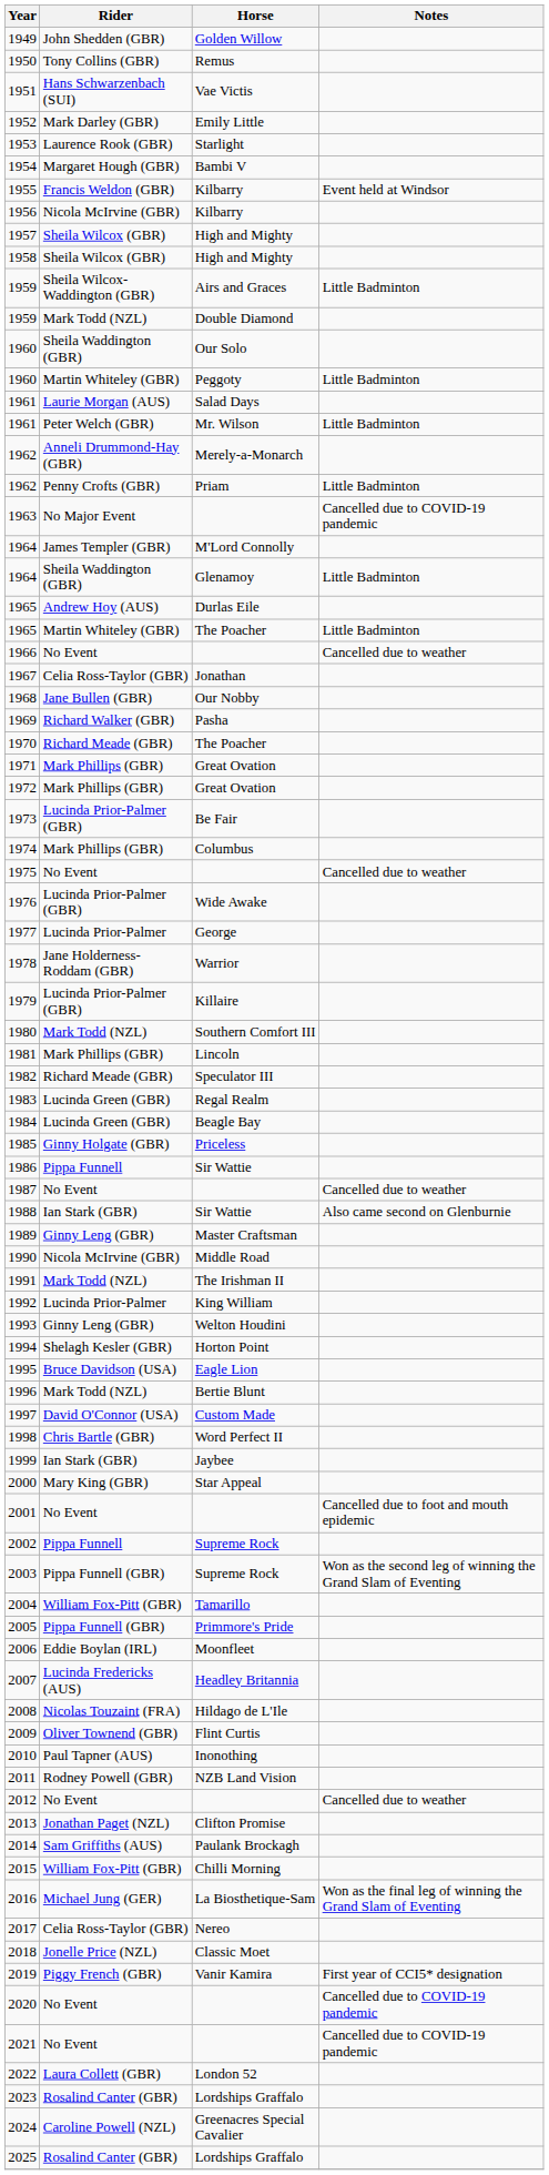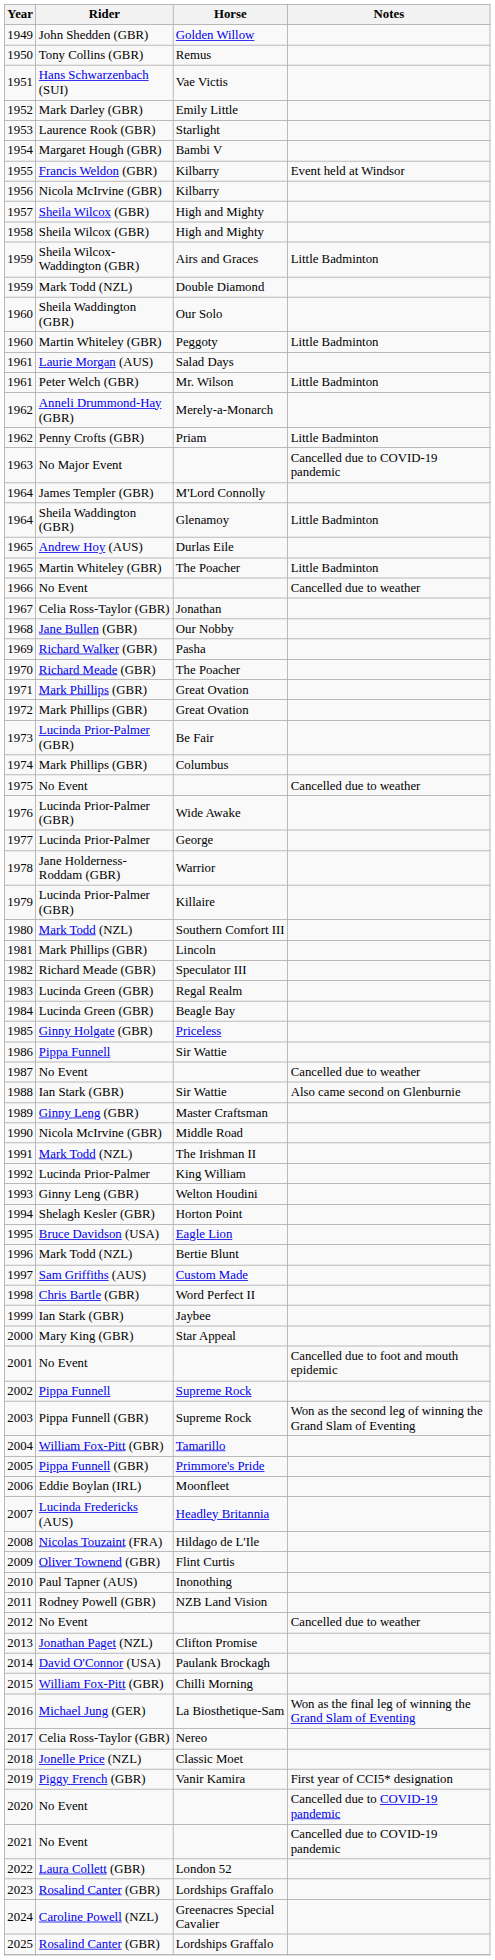 <table class="wikitable sortable">
 <tr>
 <th><strong>Year</strong></th>
 <th><strong>Rider</strong></th>
 <th><strong>Horse</strong></th>
 <th class="unsortable"><strong>Notes</strong></th>
 </tr>
 <tr>
 <td>1949</td>
 <td>John Shedden (GBR)</td>
 <td><a href='#'>Golden Willow</a></td>
 <td></td>
 </tr>
 <tr>
 <td>1950</td>
 <td>Tony Collins (GBR)</td>
 <td>Remus</td>
 <td></td>
 </tr>
 <tr>
 <td>1951</td>
 <td><a href='#'>Hans Schwarzenbach</a> (SUI)</td>
 <td>Vae Victis</td>
 <td></td>
 </tr>
 <tr>
 <td>1952</td>
 <td>Mark Darley (GBR)</td>
 <td>Emily Little</td>
 <td></td>
 </tr>
 <tr>
 <td>1953</td>
 <td>Laurence Rook (GBR)</td>
 <td>Starlight</td>
 <td></td>
 </tr>
 <tr>
 <td>1954</td>
 <td>Margaret Hough (GBR)</td>
 <td>Bambi V</td>
 <td></td>
 </tr>
 <tr>
 <td>1955</td>
 <td><a href='#'>Francis Weldon</a> (GBR)</td>
 <td>Kilbarry</td>
 <td>Event held at Windsor</td>
 </tr>
 <tr>
 <td>1956</td>
 <td>Nicola McIrvine (GBR)</td>
 <td>Kilbarry</td>
 <td></td>
 </tr>
 <tr>
 <td>1957</td>
 <td><a href='#'>Sheila Wilcox</a> (GBR)</td>
 <td>High and Mighty</td>
 <td></td>
 </tr>
 <tr>
 <td>1958</td>
 <td>Sheila Wilcox (GBR)</td>
 <td>High and Mighty</td>
 <td></td>
 </tr>
 <tr>
 <td>1959</td>
 <td>Sheila Wilcox-Waddington (GBR)</td>
 <td>Airs and Graces</td>
 <td>Little Badminton</td>
 </tr>
 <tr>
 <td>1959</td>
 <td>Mark Todd (NZL)</td>
 <td>Double Diamond</td>
 <td></td>
 </tr>
 <tr>
 <td>1960</td>
 <td>Sheila Waddington (GBR)</td>
 <td>Our Solo</td>
 <td></td>
 </tr>
 <tr>
 <td>1960</td>
 <td>Martin Whiteley (GBR)</td>
 <td>Peggoty</td>
 <td>Little Badminton</td>
 </tr>
 <tr>
 <td>1961</td>
 <td><a href='#'>Laurie Morgan</a> (AUS)</td>
 <td>Salad Days</td>
 <td></td>
 </tr>
 <tr>
 <td>1961</td>
 <td>Peter Welch (GBR)</td>
 <td>Mr. Wilson</td>
 <td>Little Badminton</td>
 </tr>
 <tr>
 <td>1962</td>
 <td><a href='#'>Anneli Drummond-Hay</a> (GBR)</td>
 <td>Merely-a-Monarch</td>
 <td></td>
 </tr>
 <tr>
 <td>1962</td>
 <td>Penny Crofts (GBR)</td>
 <td>Priam</td>
 <td>Little Badminton</td>
 </tr>
 <tr>
 <td>1963</td>
 <td>No Major Event</td>
 <td></td>
 <td>Cancelled due to COVID-19 pandemic</td>
 </tr>
 <tr>
 <td>1964</td>
 <td>James Templer (GBR)</td>
 <td>M'Lord Connolly</td>
 <td></td>
 </tr>
 <tr>
 <td>1964</td>
 <td>Sheila Waddington (GBR)</td>
 <td>Glenamoy</td>
 <td>Little Badminton</td>
 </tr>
 <tr>
 <td>1965</td>
 <td><a href='#'>Andrew Hoy</a> (AUS)</td>
 <td>Durlas Eile</td>
 <td></td>
 </tr>
 <tr>
 <td>1965</td>
 <td>Martin Whiteley (GBR)</td>
 <td>The Poacher</td>
 <td>Little Badminton</td>
 </tr>
 <tr>
 <td>1966</td>
 <td>No Event</td>
 <td></td>
 <td>Cancelled due to weather</td>
 </tr>
 <tr>
 <td>1967</td>
 <td>Celia Ross-Taylor (GBR)</td>
 <td>Jonathan</td>
 <td></td>
 </tr>
 <tr>
 <td>1968</td>
 <td><a href='#'>Jane Bullen</a> (GBR)</td>
 <td>Our Nobby</td>
 <td></td>
 </tr>
 <tr>
 <td>1969</td>
 <td><a href='#'>Richard Walker</a> (GBR)</td>
 <td>Pasha</td>
 <td></td>
 </tr>
 <tr>
 <td>1970</td>
 <td><a href='#'>Richard Meade</a> (GBR)</td>
 <td>The Poacher</td>
 <td></td>
 </tr>
 <tr>
 <td>1971</td>
 <td><a href='#'>Mark Phillips</a> (GBR)</td>
 <td>Great Ovation</td>
 <td></td>
 </tr>
 <tr>
 <td>1972</td>
 <td>Mark Phillips (GBR)</td>
 <td>Great Ovation</td>
 <td></td>
 </tr>
 <tr>
 <td>1973</td>
 <td><a href='#'>Lucinda Prior-Palmer</a> (GBR)</td>
 <td>Be Fair</td>
 <td></td>
 </tr>
 <tr>
 <td>1974</td>
 <td>Mark Phillips (GBR)</td>
 <td>Columbus</td>
 <td></td>
 </tr>
 <tr>
 <td>1975</td>
 <td>No Event</td>
 <td></td>
 <td>Cancelled due to weather</td>
 </tr>
 <tr>
 <td>1976</td>
 <td>Lucinda Prior-Palmer (GBR)</td>
 <td>Wide Awake</td>
 <td></td>
 </tr>
 <tr>
 <td>1977</td>
 <td>Lucinda Prior-Palmer</td>
 <td>George</td>
 <td></td>
 </tr>
 <tr>
 <td>1978</td>
 <td>Jane Holderness-Roddam (GBR)</td>
 <td>Warrior</td>
 <td></td>
 </tr>
 <tr>
 <td>1979</td>
 <td>Lucinda Prior-Palmer (GBR)</td>
 <td>Killaire</td>
 <td></td>
 </tr>
 <tr>
 <td>1980</td>
 <td><a href='#'>Mark Todd</a> (NZL)</td>
 <td>Southern Comfort III</td>
 <td></td>
 </tr>
 <tr>
 <td>1981</td>
 <td>Mark Phillips (GBR)</td>
 <td>Lincoln</td>
 <td></td>
 </tr>
 <tr>
 <td>1982</td>
 <td>Richard Meade (GBR)</td>
 <td>Speculator III</td>
 <td></td>
 </tr>
 <tr>
 <td>1983</td>
 <td>Lucinda Green (GBR)</td>
 <td>Regal Realm</td>
 <td></td>
 </tr>
 <tr>
 <td>1984</td>
 <td>Lucinda Green (GBR)</td>
 <td>Beagle Bay</td>
 <td></td>
 </tr>
 <tr>
 <td>1985</td>
 <td><a href='#'>Ginny Holgate</a> (GBR)</td>
 <td><a href='#'>Priceless</a></td>
 <td></td>
 </tr>
 <tr>
 <td>1986</td>
 <td><a href='#'>Pippa Funnell</a></td>
 <td>Sir Wattie</td>
 <td></td>
 </tr>
 <tr>
 <td>1987</td>
 <td>No Event</td>
 <td></td>
 <td>Cancelled due to weather</td>
 </tr>
 <tr>
 <td>1988</td>
 <td>Ian Stark (GBR)</td>
 <td>Sir Wattie</td>
 <td>Also came second on Glenburnie</td>
 </tr>
 <tr>
 <td>1989</td>
 <td><a href='#'>Ginny Leng</a> (GBR)</td>
 <td>Master Craftsman</td>
 <td></td>
 </tr>
 <tr>
 <td>1990</td>
 <td>Nicola McIrvine (GBR)</td>
 <td>Middle Road</td>
 <td></td>
 </tr>
 <tr>
 <td>1991</td>
 <td><a href='#'>Mark Todd</a> (NZL)</td>
 <td>The Irishman II</td>
 <td></td>
 </tr>
 <tr>
 <td>1992</td>
 <td>Lucinda Prior-Palmer</td>
 <td>King William</td>
 <td></td>
 </tr>
 <tr>
 <td>1993</td>
 <td>Ginny Leng (GBR)</td>
 <td>Welton Houdini</td>
 <td></td>
 </tr>
 <tr>
 <td>1994</td>
 <td>Shelagh Kesler (GBR)</td>
 <td>Horton Point</td>
 <td></td>
 </tr>
 <tr>
 <td>1995</td>
 <td><a href='#'>Bruce Davidson</a> (USA)</td>
 <td><a href='#'>Eagle Lion</a></td>
 <td></td>
 </tr>
 <tr>
 <td>1996</td>
 <td>Mark Todd (NZL)</td>
 <td>Bertie Blunt</td>
 <td></td>
 </tr>
 <tr>
 <td>1997</td>
-<td><a href='#'>David O'Connor</a> (USA)</td>
+<td><a href='#'>Sam Griffiths</a> (AUS)</td>
 <td><a href='#'>Custom Made</a></td>
 <td></td>
 </tr>
 <tr>
 <td>1998</td>
 <td><a href='#'>Chris Bartle</a> (GBR)</td>
 <td>Word Perfect II</td>
 <td></td>
 </tr>
 <tr>
 <td>1999</td>
 <td>Ian Stark (GBR)</td>
 <td>Jaybee</td>
 <td></td>
 </tr>
 <tr>
 <td>2000</td>
 <td>Mary King (GBR)</td>
 <td>Star Appeal</td>
 <td></td>
 </tr>
 <tr>
 <td>2001</td>
 <td>No Event</td>
 <td></td>
 <td>Cancelled due to foot and mouth epidemic</td>
 </tr>
 <tr>
 <td>2002</td>
 <td><a href='#'>Pippa Funnell</a></td>
 <td><a href='#'>Supreme Rock</a></td>
 <td></td>
 </tr>
 <tr>
 <td>2003</td>
 <td>Pippa Funnell (GBR)</td>
 <td>Supreme Rock</td>
 <td>Won as the second leg of winning the Grand Slam of Eventing</td>
 </tr>
 <tr>
 <td>2004</td>
 <td><a href='#'>William Fox-Pitt</a> (GBR)</td>
 <td><a href='#'>Tamarillo</a></td>
 <td></td>
 </tr>
 <tr>
 <td>2005</td>
 <td><a href='#'>Pippa Funnell</a> (GBR)</td>
 <td><a href='#'>Primmore's Pride</a></td>
 <td></td>
 </tr>
 <tr>
 <td>2006</td>
 <td>Eddie Boylan (IRL)</td>
 <td>Moonfleet</td>
 <td></td>
 </tr>
 <tr>
 <td>2007</td>
 <td><a href='#'>Lucinda Fredericks</a> (AUS)</td>
 <td><a href='#'>Headley Britannia</a></td>
 <td></td>
 </tr>
 <tr>
 <td>2008</td>
 <td><a href='#'>Nicolas Touzaint</a> (FRA)</td>
 <td>Hildago de L'Ile</td>
 <td></td>
 </tr>
 <tr>
 <td>2009</td>
 <td><a href='#'>Oliver Townend</a> (GBR)</td>
 <td>Flint Curtis</td>
 <td></td>
 </tr>
 <tr>
 <td>2010</td>
 <td>Paul Tapner (AUS)</td>
 <td>Inonothing</td>
 <td></td>
 </tr>
 <tr>
 <td>2011</td>
 <td>Rodney Powell (GBR)</td>
 <td>NZB Land Vision</td>
 <td></td>
 </tr>
 <tr>
 <td>2012</td>
 <td>No Event</td>
 <td></td>
 <td>Cancelled due to weather</td>
 </tr>
 <tr>
 <td>2013</td>
 <td><a href='#'>Jonathan Paget</a> (NZL)</td>
 <td>Clifton Promise</td>
 <td></td>
 </tr>
 <tr>
 <td>2014</td>
-<td><a href='#'>Sam Griffiths</a> (AUS)</td>
+<td><a href='#'>David O'Connor</a> (USA)</td>
 <td>Paulank Brockagh</td>
 <td></td>
 </tr>
 <tr>
 <td>2015</td>
 <td><a href='#'>William Fox-Pitt</a> (GBR)</td>
 <td>Chilli Morning</td>
 <td></td>
 </tr>
 <tr>
 <td>2016</td>
 <td><a href='#'>Michael Jung</a> (GER)</td>
 <td>La Biosthetique-Sam</td>
 <td>Won as the final leg of winning the <a href='#'>Grand Slam of Eventing</a></td>
 </tr>
 <tr>
 <td>2017</td>
 <td>Celia Ross-Taylor (GBR)</td>
 <td>Nereo</td>
 <td></td>
 </tr>
 <tr>
 <td>2018</td>
 <td><a href='#'>Jonelle Price</a> (NZL)</td>
 <td>Classic Moet</td>
 <td></td>
 </tr>
 <tr>
 <td>2019</td>
 <td><a href='#'>Piggy French</a> (GBR)</td>
 <td>Vanir Kamira</td>
 <td>First year of CCI5* designation</td>
 </tr>
 <tr>
 <td>2020</td>
 <td>No Event</td>
 <td></td>
 <td>Cancelled due to <a href='#'>COVID-19 pandemic</a></td>
 </tr>
 <tr>
 <td>2021</td>
 <td>No Event</td>
 <td></td>
 <td>Cancelled due to COVID-19 pandemic</td>
 </tr>
 <tr>
 <td>2022</td>
 <td><a href='#'>Laura Collett</a> (GBR)</td>
 <td>London 52</td>
 <td></td>
 </tr>
 <tr>
 <td>2023</td>
 <td><a href='#'>Rosalind Canter</a> (GBR)</td>
 <td>Lordships Graffalo</td>
 <td></td>
 </tr>
 <tr>
 <td>2024</td>
 <td><a href='#'>Caroline Powell</a> (NZL)</td>
 <td>Greenacres Special Cavalier</td>
 <td></td>
 </tr>
 <tr>
 <td>2025</td>
 <td><a href='#'>Rosalind Canter</a> (GBR)</td>
 <td>Lordships Graffalo</td>
 <td></td>
 </tr>
 <tr>
 </tr>
 </table>
